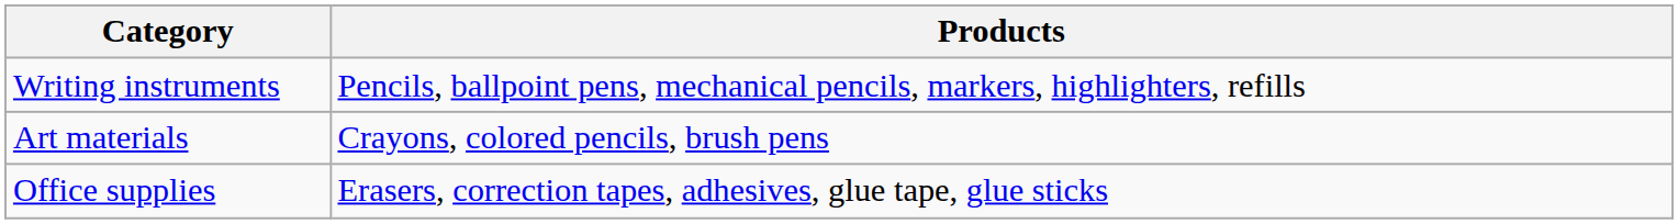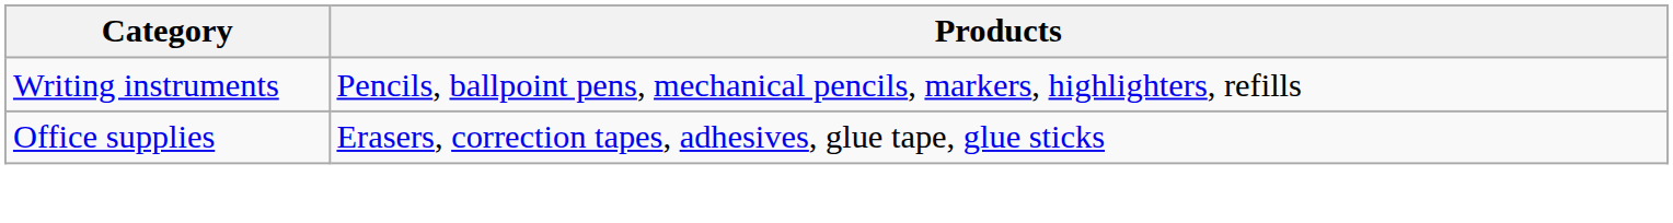 <table class="wikitable" width="800px">
 <tr>
 <th width=150px>Category</th>
 <th width=650px>Products</th>
 </tr>
 <tr>
 <td><a href='#'>Writing instruments</a></td>
 <td><a href='#'>Pencils</a>, <a href='#'>ballpoint pens</a>, <a href='#'>mechanical pencils</a>, <a href='#'>markers</a>, <a href='#'>highlighters</a>, refills</td>
 </tr>
 <tr>
-<td><a href='#'>Art materials</a></td>
-<td><a href='#'>Crayons</a>, <a href='#'>colored pencils</a>, <a href='#'>brush pens</a></td>
-</tr>
-<tr>
 <td><a href='#'>Office supplies</a></td>
 <td><a href='#'>Erasers</a>, <a href='#'>correction tapes</a>, <a href='#'>adhesives</a>, glue tape, <a href='#'>glue sticks</a></td>
 </tr>
 </table>
